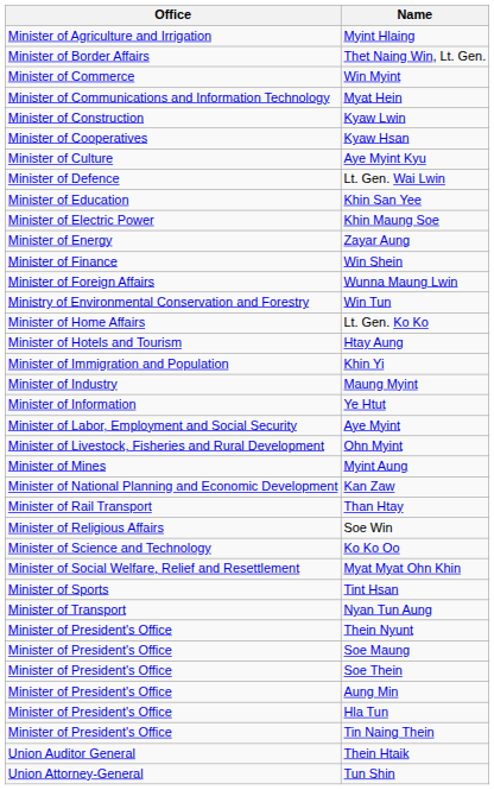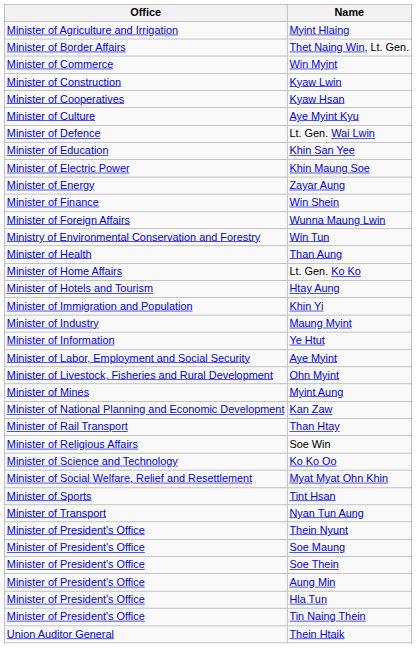 <table class="wikitable">
 <tr>
 <th>Office</th>
 <th>Name</th>
 </tr>
 <tr>
 <td><a href='#'>Minister of Agriculture and Irrigation</a></td>
 <td><a href='#'>Myint Hlaing</a></td>
 </tr>
 <tr>
 <td><a href='#'>Minister of Border Affairs</a></td>
 <td><a href='#'>Thet Naing Win</a>, Lt. Gen.</td>
 </tr>
 <tr>
 <td><a href='#'>Minister of Commerce</a></td>
 <td><a href='#'>Win Myint</a></td>
-</tr>
-<tr>
-<td><a href='#'>Minister of Communications and Information Technology</a></td>
-<td><a href='#'>Myat Hein</a></td>
 </tr>
 <tr>
 <td><a href='#'>Minister of Construction</a></td>
 <td><a href='#'>Kyaw Lwin</a></td>
 </tr>
 <tr>
 <td><a href='#'>Minister of Cooperatives</a></td>
 <td><a href='#'>Kyaw Hsan</a></td>
 </tr>
 <tr>
 <td><a href='#'>Minister of Culture</a></td>
 <td><a href='#'>Aye Myint Kyu</a></td>
 </tr>
 <tr>
 <td><a href='#'>Minister of Defence</a></td>
 <td>Lt. Gen. <a href='#'>Wai Lwin</a></td>
 </tr>
 <tr>
 <td><a href='#'>Minister of Education</a></td>
 <td><a href='#'>Khin San Yee</a></td>
 </tr>
 <tr>
 <td><a href='#'>Minister of Electric Power</a></td>
 <td><a href='#'>Khin Maung Soe</a></td>
 </tr>
 <tr>
 <td><a href='#'>Minister of Energy</a></td>
 <td><a href='#'>Zayar Aung</a></td>
 </tr>
 <tr>
 <td><a href='#'>Minister of Finance</a></td>
 <td><a href='#'>Win Shein</a></td>
 </tr>
 <tr>
 <td><a href='#'>Minister of Foreign Affairs</a></td>
 <td><a href='#'>Wunna Maung Lwin</a></td>
 </tr>
 <tr>
 <td><a href='#'>Ministry of Environmental Conservation and Forestry</a></td>
 <td><a href='#'>Win Tun</a></td>
+</tr>
+<tr>
+<td><a href='#'>Minister of Health</a></td>
+<td><a href='#'>Than Aung</a></td>
 </tr>
 <tr>
 <td><a href='#'>Minister of Home Affairs</a></td>
 <td>Lt. Gen. <a href='#'>Ko Ko</a></td>
 </tr>
 <tr>
 <td><a href='#'>Minister of Hotels and Tourism</a></td>
 <td><a href='#'>Htay Aung</a></td>
 </tr>
 <tr>
 <td><a href='#'>Minister of Immigration and Population</a></td>
 <td><a href='#'>Khin Yi</a></td>
 </tr>
 <tr>
 <td><a href='#'>Minister of Industry</a></td>
 <td><a href='#'>Maung Myint</a></td>
 </tr>
 <tr>
 <td><a href='#'>Minister of Information</a></td>
 <td><a href='#'>Ye Htut</a></td>
 </tr>
 <tr>
 <td><a href='#'>Minister of Labor, Employment and Social Security</a></td>
 <td><a href='#'>Aye Myint</a></td>
 </tr>
 <tr>
 <td><a href='#'>Minister of Livestock, Fisheries and Rural Development</a></td>
 <td><a href='#'>Ohn Myint</a></td>
 </tr>
 <tr>
 <td><a href='#'>Minister of Mines</a></td>
 <td><a href='#'>Myint Aung</a></td>
 </tr>
 <tr>
 <td><a href='#'>Minister of National Planning and Economic Development</a></td>
 <td><a href='#'>Kan Zaw</a></td>
 </tr>
 <tr>
 <td><a href='#'>Minister of Rail Transport</a></td>
 <td><a href='#'>Than Htay</a></td>
 </tr>
 <tr>
 <td><a href='#'>Minister of Religious Affairs</a></td>
 <td>Soe Win</td>
 </tr>
 <tr>
 <td><a href='#'>Minister of Science and Technology</a></td>
 <td><a href='#'>Ko Ko Oo</a></td>
 </tr>
 <tr>
 <td><a href='#'>Minister of Social Welfare, Relief and Resettlement</a></td>
 <td><a href='#'>Myat Myat Ohn Khin</a></td>
 </tr>
 <tr>
 <td><a href='#'>Minister of Sports</a></td>
 <td><a href='#'>Tint Hsan</a></td>
 </tr>
 <tr>
 <td><a href='#'>Minister of Transport</a></td>
 <td><a href='#'>Nyan Tun Aung</a></td>
 </tr>
 <tr>
 <td><a href='#'>Minister of President's Office</a></td>
 <td><a href='#'>Thein Nyunt</a></td>
 </tr>
 <tr>
 <td><a href='#'>Minister of President's Office</a></td>
 <td><a href='#'>Soe Maung</a></td>
 </tr>
 <tr>
 <td><a href='#'>Minister of President's Office</a></td>
 <td><a href='#'>Soe Thein</a></td>
 </tr>
 <tr>
 <td><a href='#'>Minister of President's Office</a></td>
 <td><a href='#'>Aung Min</a></td>
 </tr>
 <tr>
 <td><a href='#'>Minister of President's Office</a></td>
 <td><a href='#'>Hla Tun</a></td>
 </tr>
 <tr>
 <td><a href='#'>Minister of President's Office</a></td>
 <td><a href='#'>Tin Naing Thein</a></td>
 </tr>
 <tr>
 <td><a href='#'>Union Auditor General</a></td>
 <td><a href='#'>Thein Htaik</a></td>
 </tr>
-<tr>
-<td><a href='#'>Union Attorney-General</a></td>
-<td><a href='#'>Tun Shin</a></td>
-</tr>
 </table>
